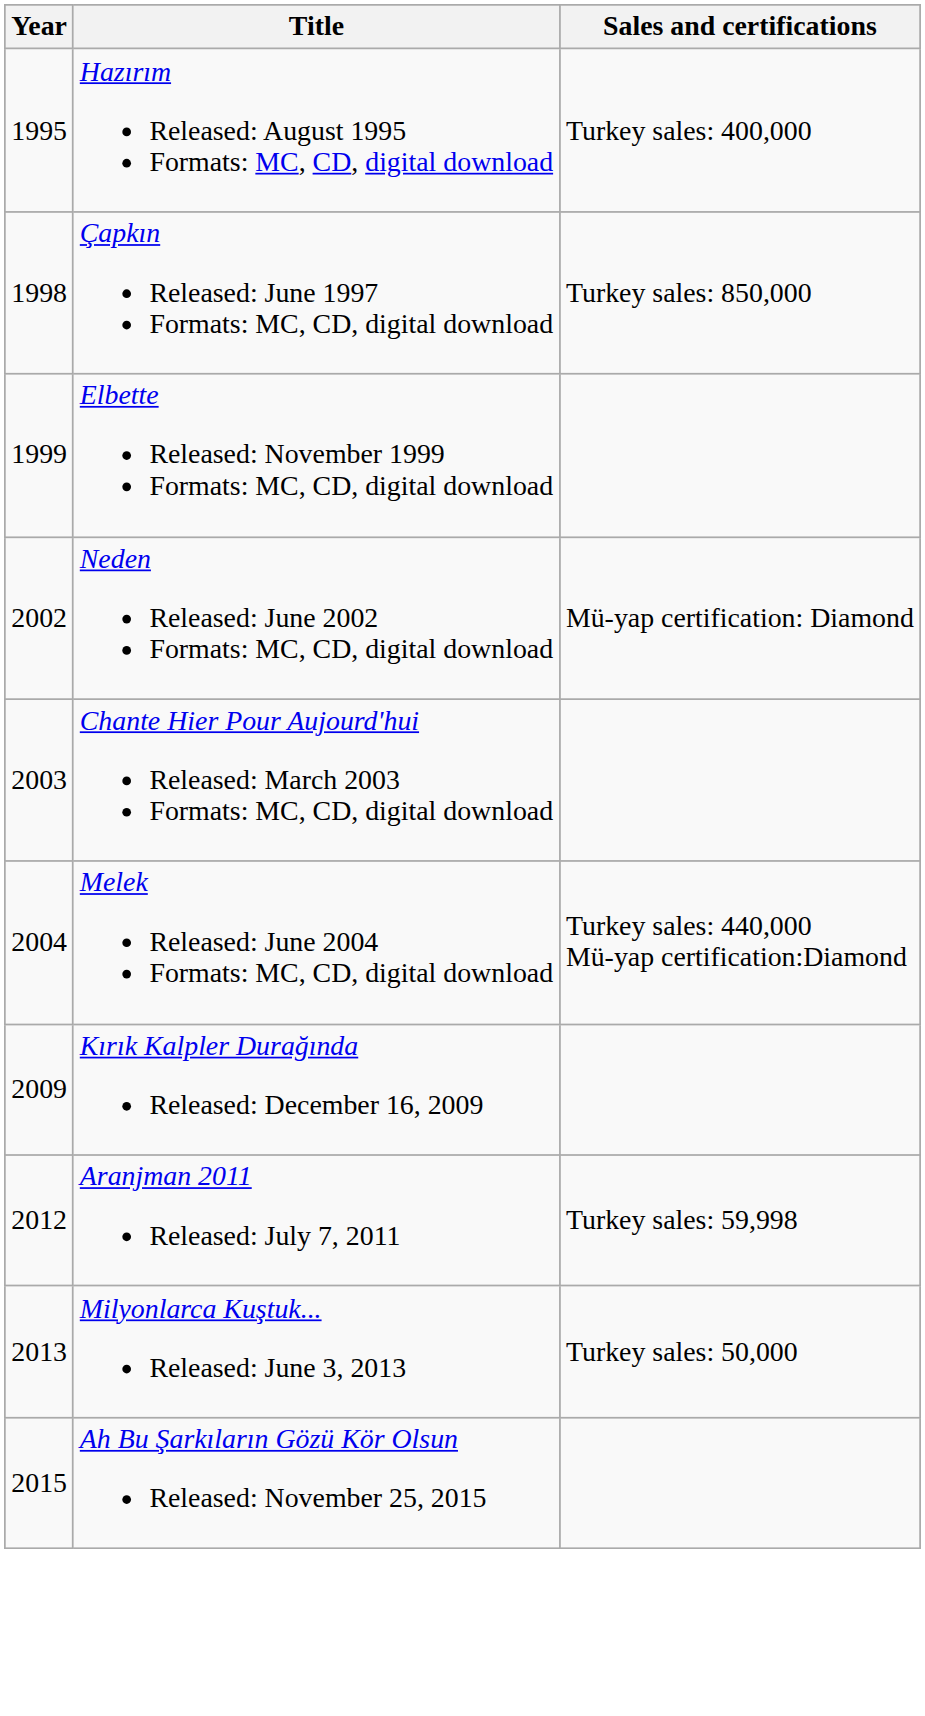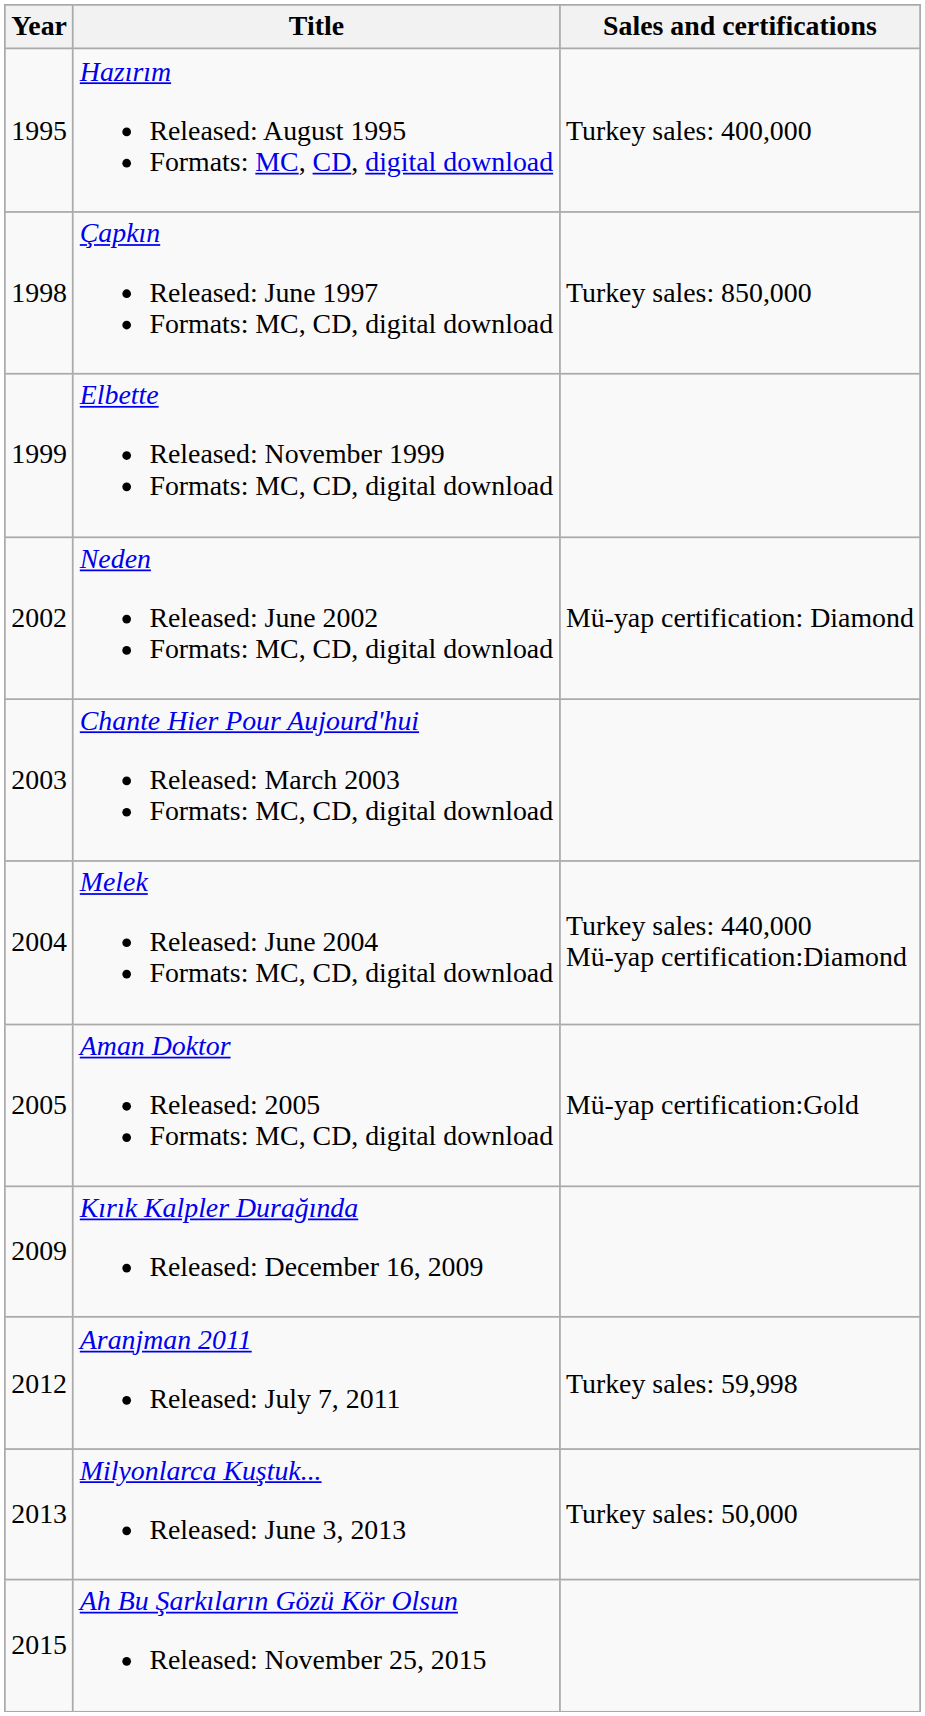 <table class="wikitable">
 <tr>
 <th>Year</th>
 <th>Title</th>
 <th>Sales and certifications</th>
 </tr>
 <tr>
 <td>1995</td>
 <td><em><a href='#'>Hazırım</a></em><br><ul><li>Released: August 1995</li><li>Formats: <a href='#'>MC</a>, <a href='#'>CD</a>, <a href='#'>digital download</a></li></ul></td>
 <td>Turkey sales: 400,000</td>
 </tr>
 <tr>
 <td>1998</td>
 <td><em><a href='#'>Çapkın</a></em><br><ul><li>Released: June 1997</li><li>Formats: MC, CD, digital download</li></ul></td>
 <td>Turkey sales: 850,000</td>
 </tr>
 <tr>
 <td>1999</td>
 <td><em><a href='#'>Elbette</a></em><br><ul><li>Released: November 1999</li><li>Formats: MC, CD, digital download</li></ul></td>
 <td></td>
 </tr>
 <tr>
 <td>2002</td>
 <td><em><a href='#'>Neden</a></em><br><ul><li>Released: June 2002</li><li>Formats: MC, CD, digital download</li></ul></td>
 <td>Mü-yap certification: Diamond</td>
 </tr>
 <tr>
 <td>2003</td>
 <td><em><a href='#'>Chante Hier Pour Aujourd'hui</a></em><br><ul><li>Released: March 2003</li><li>Formats: MC, CD, digital download</li></ul></td>
 <td></td>
 </tr>
 <tr>
 <td>2004</td>
 <td><em><a href='#'>Melek</a></em><br><ul><li>Released: June 2004</li><li>Formats: MC, CD, digital download</li></ul></td>
 <td>Turkey sales: 440,000<br>Mü-yap certification:Diamond </td>
 </tr>
 <tr>
+<td>2005</td>
+<td><em><a href='#'>Aman Doktor</a></em><br><ul><li>Released: 2005</li><li>Formats: MC, CD, digital download</li></ul></td>
+<td>Mü-yap certification:Gold</td>
+</tr>
+<tr>
 <td>2009</td>
 <td><em><a href='#'>Kırık Kalpler Durağında</a></em><br><ul><li>Released: December 16, 2009</li></ul></td>
 <td></td>
 </tr>
 <tr>
 <td>2012</td>
 <td><em><a href='#'>Aranjman 2011</a></em><br><ul><li>Released: July 7, 2011</li></ul></td>
 <td>Turkey sales: 59,998</td>
 </tr>
 <tr>
 <td>2013</td>
 <td><em><a href='#'>Milyonlarca Kuştuk...</a></em><br><ul><li>Released: June 3, 2013</li></ul></td>
 <td>Turkey sales: 50,000</td>
 </tr>
 <tr>
 <td>2015</td>
 <td><em><a href='#'>Ah Bu Şarkıların Gözü Kör Olsun</a></em><br><ul><li>Released: November 25, 2015</li></ul></td>
 <td></td>
 </tr>
 </table>
